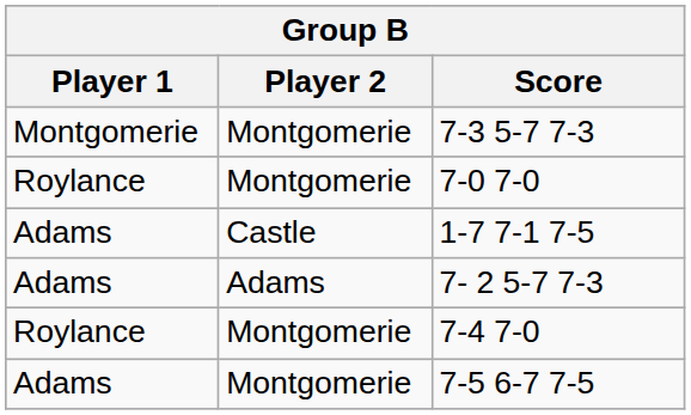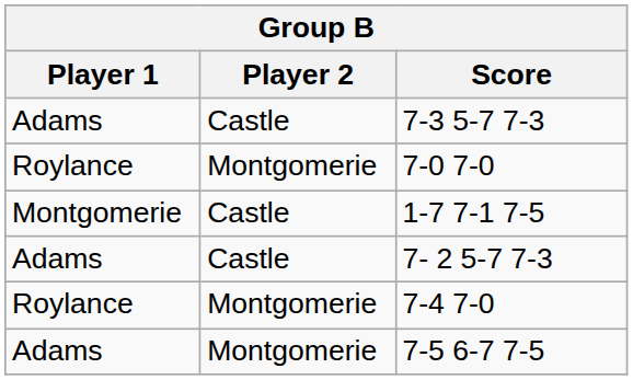 <table class="wikitable">
 <tr>
 <th colspan="3">Group B</th>
 </tr>
 <tr>
 <th width=100>Player 1</th>
 <th width=100>Player 2</th>
 <th width=120>Score</th>
 </tr>
 <tr>
-<td>Montgomerie</td>
-<td>Montgomerie</td>
+<td>Adams</td>
+<td>Castle</td>
 <td>7-3 5-7 7-3</td>
 </tr>
 <tr>
 <td>Roylance</td>
 <td>Montgomerie</td>
 <td>7-0 7-0</td>
 </tr>
 <tr>
-<td>Adams</td>
+<td>Montgomerie</td>
 <td>Castle</td>
 <td>1-7 7-1 7-5</td>
 </tr>
 <tr>
 <td>Adams</td>
-<td>Adams</td>
+<td>Castle</td>
 <td>7- 2 5-7 7-3</td>
 </tr>
 <tr>
 <td>Roylance</td>
 <td>Montgomerie</td>
 <td>7-4 7-0</td>
 </tr>
 <tr>
 <td>Adams</td>
 <td>Montgomerie</td>
 <td>7-5 6-7 7-5</td>
 </tr>
 </table>
